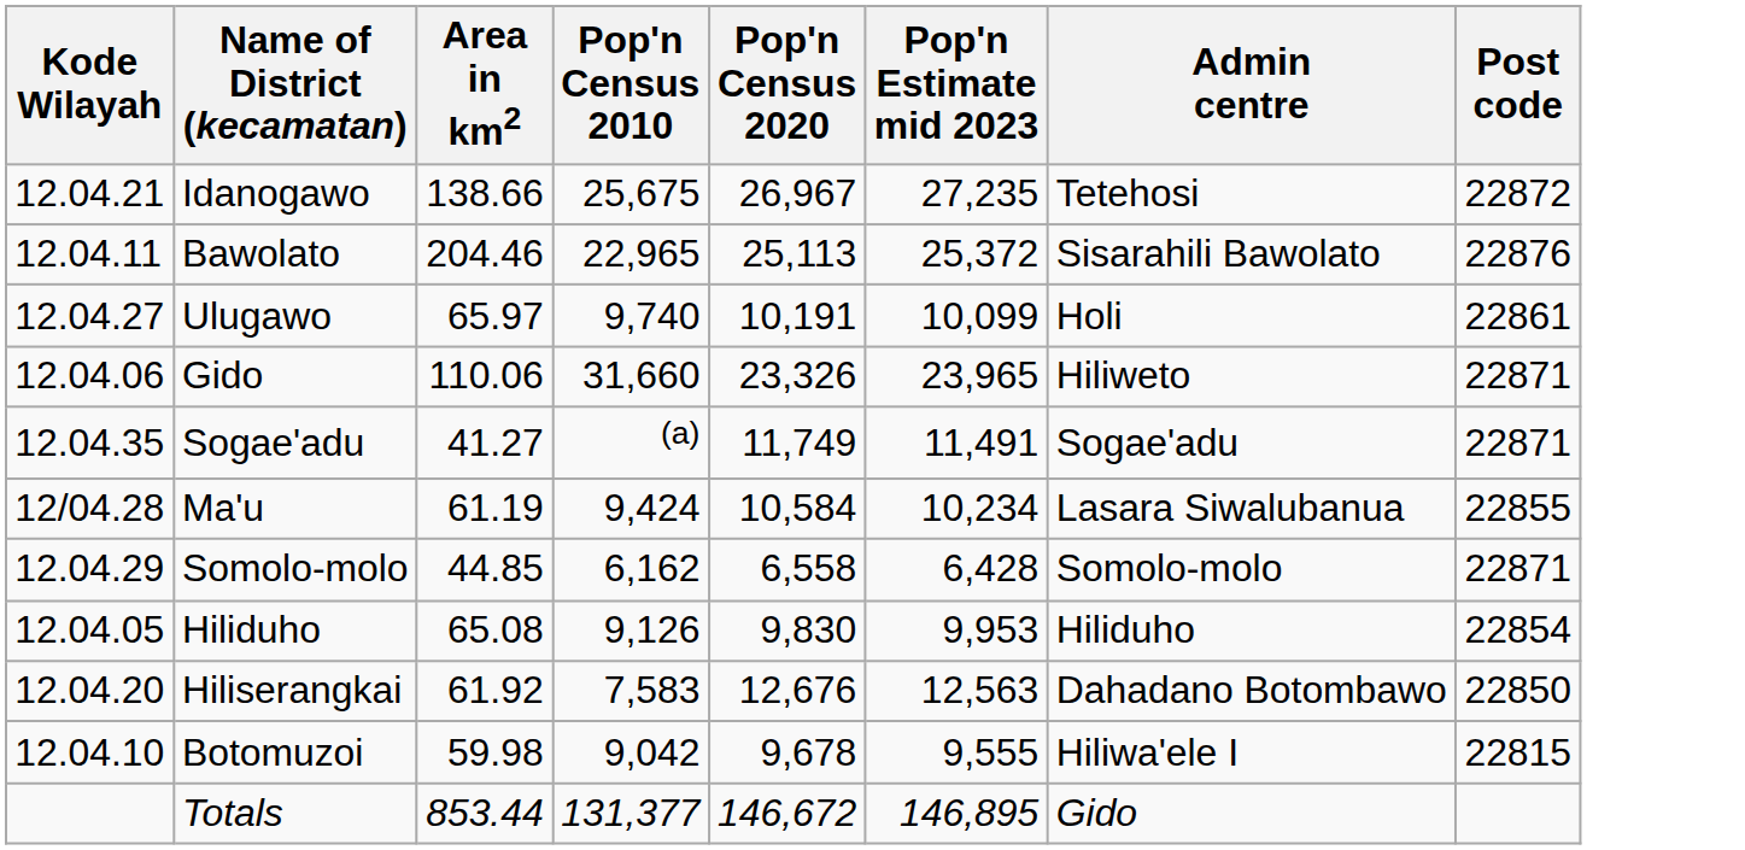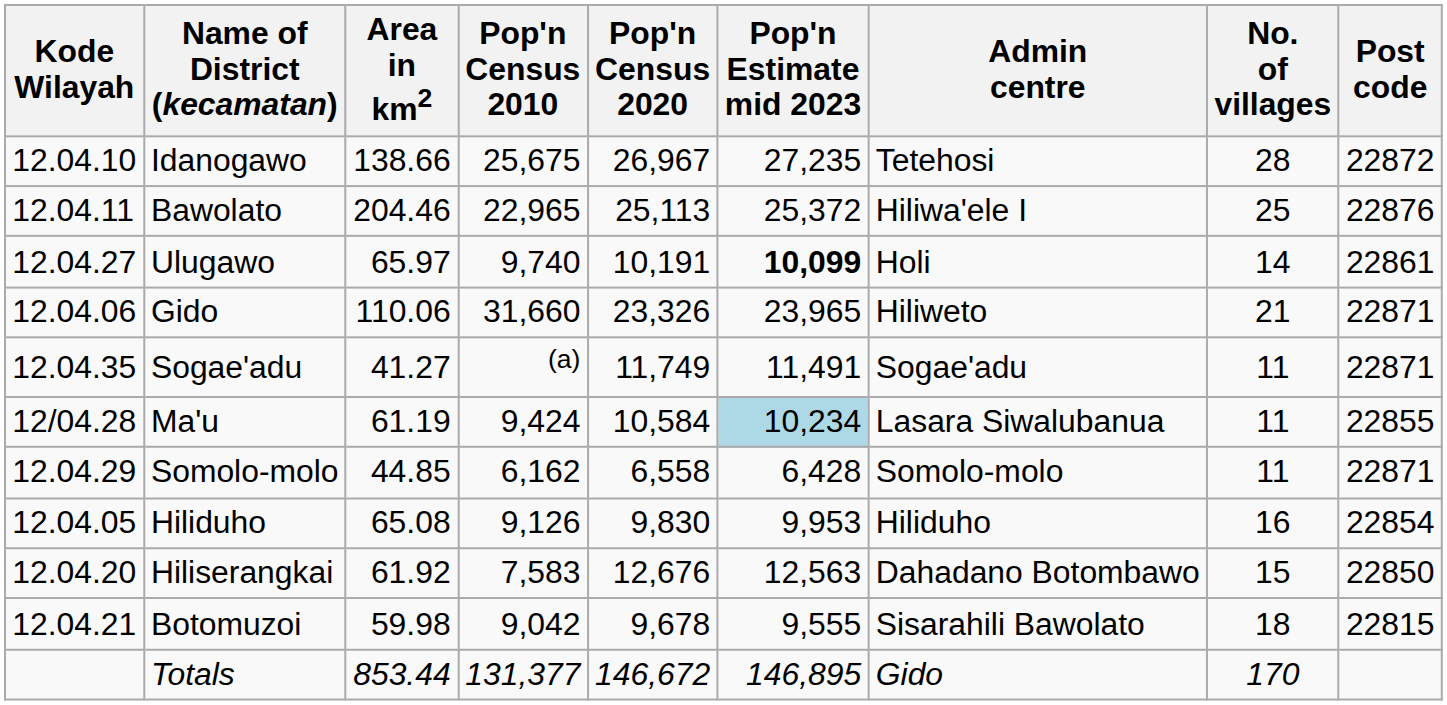 <table class="sortable wikitable">
 <tr>
 <th>Kode <br>Wilayah</th>
 <th>Name of<br>District<br>(<em>kecamatan</em>)</th>
 <th>Area <br> in <br>km<sup>2</sup></th>
 <th>Pop'n<br>Census<br>2010</th>
 <th>Pop'n<br>Census<br>2020</th>
 <th>Pop'n<br>Estimate<br>mid 2023</th>
 <th>Admin <br> centre</th>
+<th>No.<br>of<br>villages</th>
 <th>Post<br>code</th>
 </tr>
 <tr>
-<td>12.04.21</td>
+<td>12.04.10</td>
 <td>Idanogawo </td>
 <td align="right">138.66</td>
 <td align="right">25,675</td>
 <td align="right">26,967</td>
 <td align="right">27,235</td>
 <td>Tetehosi</td>
+<td align="center">28</td>
 <td>22872</td>
 </tr>
 <tr>
 <td>12.04.11</td>
 <td>Bawolato </td>
 <td align="right">204.46</td>
 <td align="right">22,965</td>
 <td align="right">25,113</td>
 <td align="right">25,372</td>
-<td>Sisarahili Bawolato</td>
+<td>Hiliwa'ele I</td>
+<td align="center">25</td>
 <td>22876</td>
 </tr>
 <tr>
 <td>12.04.27</td>
 <td>Ulugawo </td>
 <td align="right">65.97</td>
 <td align="right">9,740</td>
 <td align="right">10,191</td>
-<td align="right">10,099</td>
+<td align="right"><strong>10,099</strong></td>
 <td>Holi</td>
+<td align="center">14</td>
 <td>22861</td>
 </tr>
 <tr>
 <td>12.04.06</td>
 <td>Gido </td>
 <td align="right">110.06</td>
 <td align="right">31,660</td>
 <td align="right">23,326</td>
 <td align="right">23,965</td>
 <td>Hiliweto</td>
+<td align="center">21</td>
 <td>22871</td>
 </tr>
 <tr>
 <td>12.04.35</td>
 <td>Sogae'adu </td>
 <td align="right">41.27</td>
 <td align="right"><sup>(a)</sup></td>
 <td align="right">11,749</td>
 <td align="right">11,491</td>
 <td>Sogae'adu</td>
+<td align="center">11</td>
 <td>22871</td>
 </tr>
 <tr>
 <td>12/04.28</td>
 <td>Ma'u </td>
 <td align="right">61.19</td>
 <td align="right">9,424</td>
 <td align="right">10,584</td>
-<td align="right">10,234</td>
+<td align="right" style="background: lightblue;">10,234</td>
 <td>Lasara Siwalubanua</td>
+<td align="center">11</td>
 <td>22855</td>
 </tr>
 <tr>
 <td>12.04.29</td>
 <td>Somolo-molo </td>
 <td align="right">44.85</td>
 <td align="right">6,162</td>
 <td align="right">6,558</td>
 <td align="right">6,428</td>
 <td>Somolo-molo</td>
+<td align="center">11</td>
 <td>22871</td>
 </tr>
 <tr>
 <td>12.04.05</td>
 <td>Hiliduho </td>
 <td align="right">65.08</td>
 <td align="right">9,126</td>
 <td align="right">9,830</td>
 <td align="right">9,953</td>
 <td>Hiliduho</td>
+<td align="center">16</td>
 <td>22854</td>
 </tr>
 <tr>
 <td>12.04.20</td>
 <td>Hiliserangkai </td>
 <td align="right">61.92</td>
 <td align="right">7,583</td>
 <td align="right">12,676</td>
 <td align="right">12,563</td>
 <td>Dahadano Botombawo</td>
+<td align="center">15</td>
 <td>22850</td>
 </tr>
 <tr>
-<td>12.04.10</td>
+<td>12.04.21</td>
 <td>Botomuzoi </td>
 <td align="right">59.98</td>
 <td align="right">9,042</td>
 <td align="right">9,678</td>
 <td align="right">9,555</td>
-<td>Hiliwa'ele I</td>
+<td>Sisarahili Bawolato</td>
+<td align="center">18</td>
 <td>22815</td>
 </tr>
 <tr>
 <td></td>
 <td><em>Totals</em></td>
 <td align="right"><em>853.44</em></td>
 <td align="right"><em>131,377</em></td>
 <td align="right"><em>146,672</em></td>
 <td align="right"><em>146,895</em></td>
 <td><em>Gido</em></td>
+<td align="center"><em>170</em></td>
 <td></td>
 </tr>
 </table>
